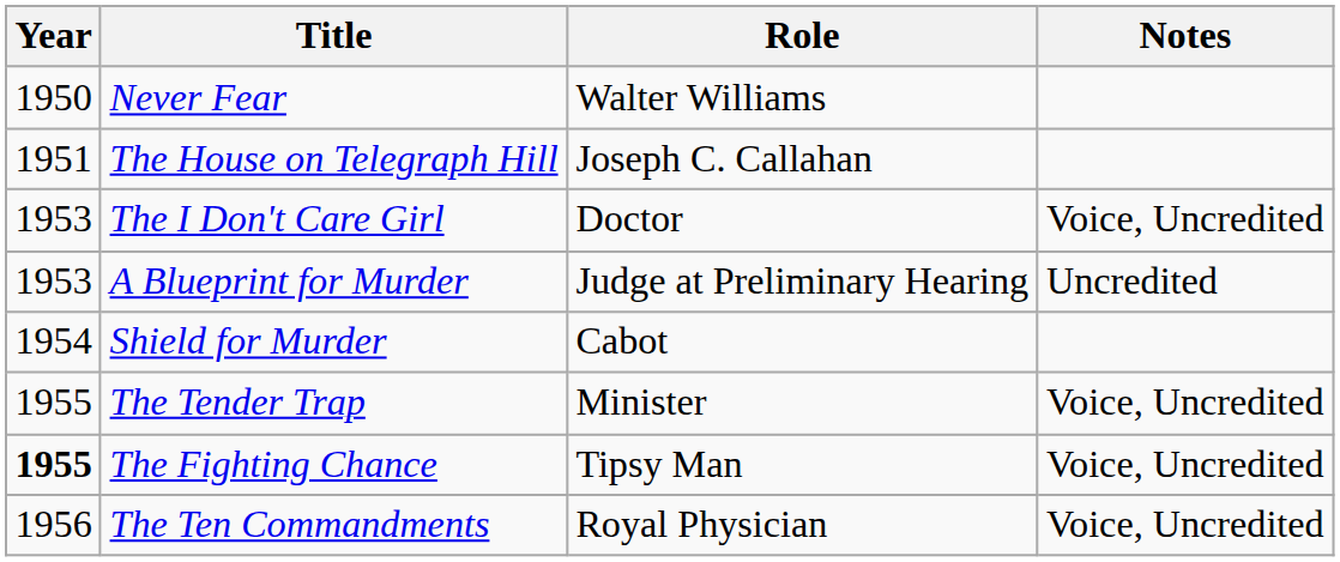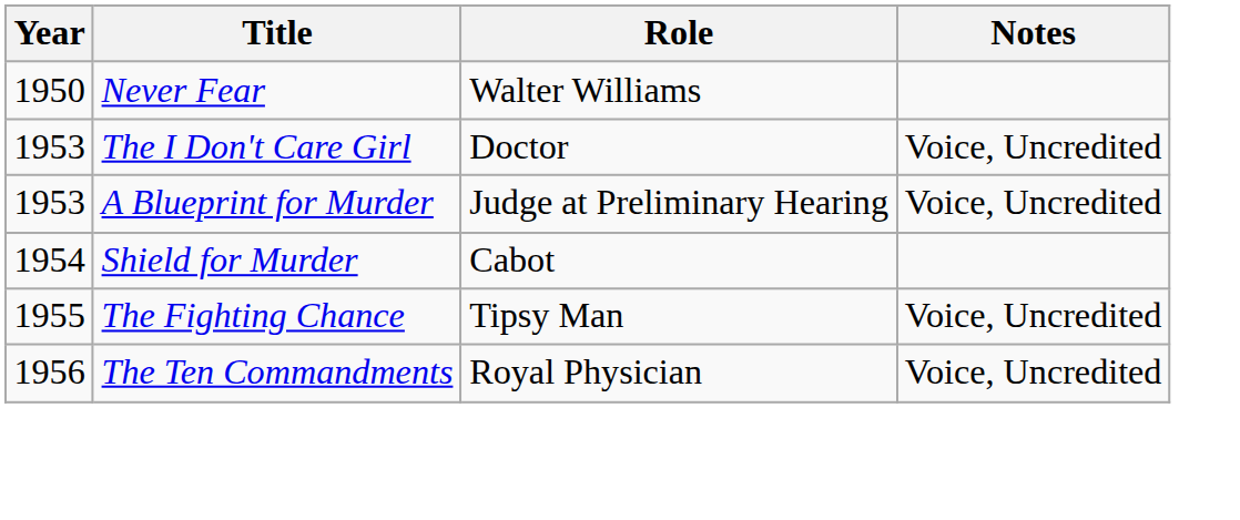 <table class="wikitable">
 <tr>
 <th>Year</th>
 <th>Title</th>
 <th>Role</th>
 <th>Notes</th>
 </tr>
 <tr>
 <td>1950</td>
 <td><em><a href='#'>Never Fear</a></em></td>
 <td>Walter Williams</td>
 <td></td>
 </tr>
 <tr>
-<td>1951</td>
-<td><em><a href='#'>The House on Telegraph Hill</a></em></td>
-<td>Joseph C. Callahan</td>
-<td></td>
-</tr>
-<tr>
 <td>1953</td>
 <td><em><a href='#'>The I Don't Care Girl</a></em></td>
 <td>Doctor</td>
 <td>Voice, Uncredited</td>
 </tr>
 <tr>
 <td>1953</td>
 <td><em><a href='#'>A Blueprint for Murder</a></em></td>
 <td>Judge at Preliminary Hearing</td>
-<td>Uncredited</td>
+<td>Voice, Uncredited</td>
 </tr>
 <tr>
 <td>1954</td>
 <td><em><a href='#'>Shield for Murder</a></em></td>
 <td>Cabot</td>
 <td></td>
 </tr>
 <tr>
 <td>1955</td>
-<td><em><a href='#'>The Tender Trap</a></em></td>
-<td>Minister</td>
-<td>Voice, Uncredited</td>
-</tr>
-<tr>
-<td><strong>1955</strong></td>
 <td><em><a href='#'>The Fighting Chance</a></em></td>
 <td>Tipsy Man</td>
 <td>Voice, Uncredited</td>
 </tr>
 <tr>
 <td>1956</td>
 <td><em><a href='#'>The Ten Commandments</a></em></td>
 <td>Royal Physician</td>
 <td>Voice, Uncredited</td>
 </tr>
 </table>
